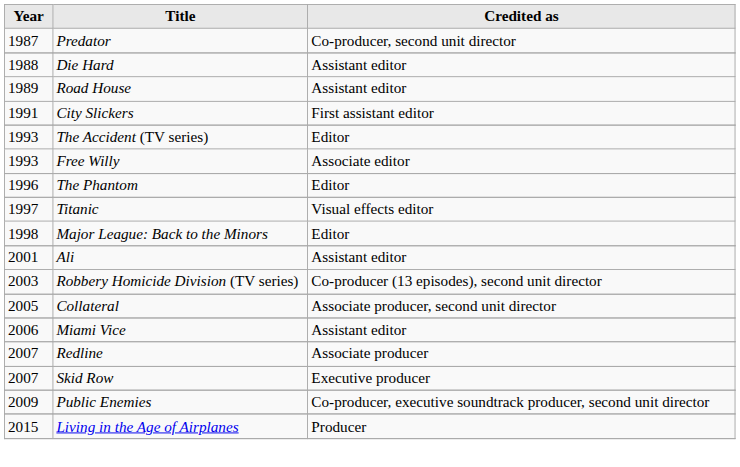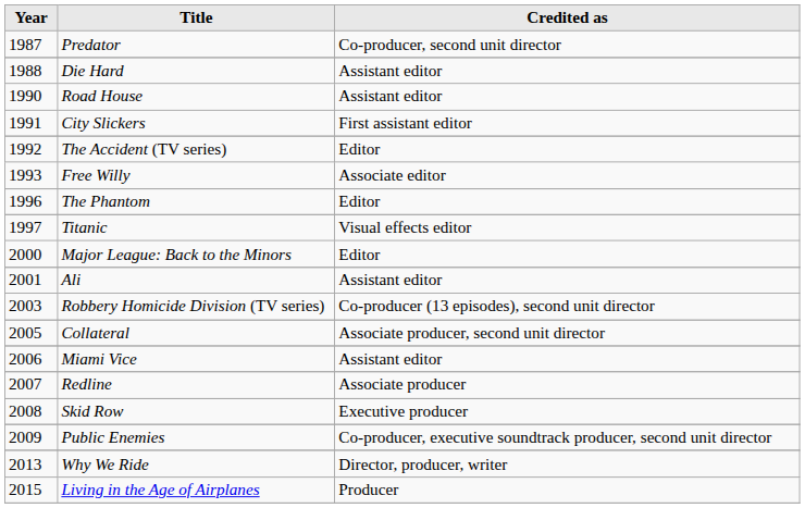 <table class="wikitable" style="width: 770px; margin-right: 0;">
 <tr>
 <th style="background: #E8E8E8;width:30px; ">Year</th>
 <th style="background: #E8E8E8; width:200px; ">Title</th>
 <th style="background: #E8E8E8; width:340px; ">Credited as</th>
 </tr>
 <tr>
 <td>1987</td>
 <td><em>Predator</em></td>
 <td>Co-producer, second unit director</td>
 </tr>
 <tr>
 </tr>
 <tr>
 <td>1988</td>
 <td><em>Die Hard</em></td>
 <td>Assistant editor</td>
 </tr>
 <tr>
-<td>1989</td>
+<td>1990</td>
 <td><em>Road House</em></td>
 <td>Assistant editor</td>
 </tr>
 <tr>
 <td>1991</td>
 <td><em>City Slickers</em></td>
 <td>First assistant editor</td>
 </tr>
 <tr>
 </tr>
 <tr>
-<td>1993</td>
+<td>1992</td>
 <td><em>The Accident</em> (TV series)</td>
 <td>Editor</td>
 </tr>
 <tr>
 <td>1993</td>
 <td><em>Free Willy</em></td>
 <td>Associate editor</td>
 </tr>
 <tr>
 </tr>
 <tr>
 <td>1996</td>
 <td><em>The Phantom</em></td>
 <td>Editor</td>
 </tr>
 <tr>
 </tr>
 <tr>
 <td>1997</td>
 <td><em>Titanic</em></td>
 <td>Visual effects editor</td>
 </tr>
 <tr>
-<td>1998</td>
+<td>2000</td>
 <td><em>Major League: Back to the Minors</em></td>
 <td>Editor</td>
 </tr>
 <tr>
 </tr>
 <tr>
 <td>2001</td>
 <td><em>Ali</em></td>
 <td>Assistant editor</td>
 </tr>
 <tr>
 <td>2003</td>
 <td><em>Robbery Homicide Division</em> (TV series)</td>
 <td>Co-producer (13 episodes), second unit director</td>
 </tr>
 <tr>
 </tr>
 <tr>
 <td>2005</td>
 <td><em>Collateral</em></td>
 <td>Associate producer, second unit director</td>
 </tr>
 <tr>
 </tr>
 <tr>
 <td>2006</td>
 <td><em>Miami Vice</em></td>
 <td>Assistant editor</td>
 </tr>
 <tr>
 </tr>
 <tr>
 <td>2007</td>
 <td><em>Redline</em></td>
 <td>Associate producer</td>
 </tr>
 <tr>
 </tr>
 <tr>
-<td>2007</td>
+<td>2008</td>
 <td><em>Skid Row</em></td>
 <td>Executive producer</td>
 </tr>
 <tr>
 </tr>
 <tr>
 <td>2009</td>
 <td><em>Public Enemies</em></td>
 <td>Co-producer, executive soundtrack producer, second unit director</td>
 </tr>
 <tr>
 </tr>
 <tr>
+<td>2013</td>
+<td><em>Why We Ride</em></td>
+<td>Director, producer, writer</td>
+</tr>
+<tr>
 <td>2015</td>
 <td><em><a href='#'>Living in the Age of Airplanes</a></em></td>
 <td>Producer</td>
 </tr>
 <tr>
 </tr>
 </table>
